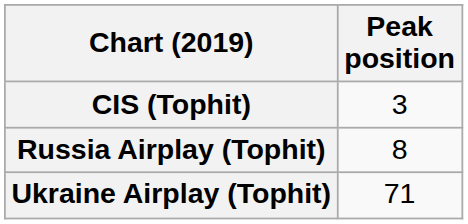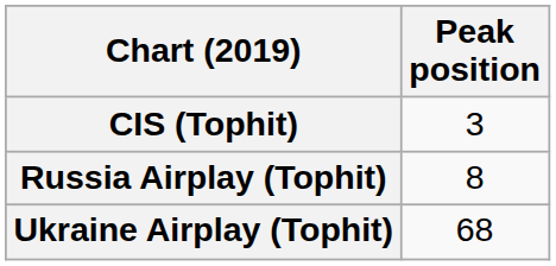 <table class="wikitable sortable plainrowheaders" style="text-align:center">
 <tr>
 <th scope="col">Chart (2019)</th>
 <th scope="col">Peak<br>position</th>
 </tr>
 <tr>
 <th scope="row">CIS (Tophit)</th>
 <td>3</td>
 </tr>
 <tr>
 <th scope="row">Russia Airplay (Tophit)</th>
 <td>8</td>
 </tr>
 <tr>
 <th scope="row">Ukraine Airplay (Tophit)</th>
-<td>71</td>
+<td>68</td>
 </tr>
 </table>
